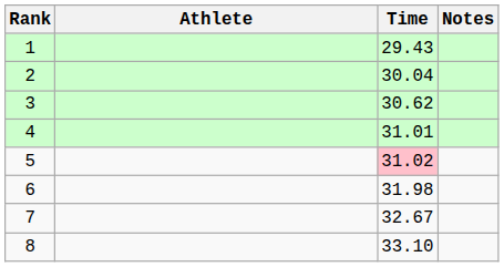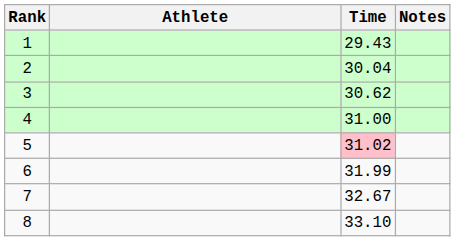 <table class="wikitable" style="text-align:center">
 <tr>
 <th>Rank</th>
 <th Style="width:18em">Athlete</th>
 <th>Time</th>
 <th>Notes</th>
 </tr>
 <tr style="background:#cfc">
 <td>1</td>
 <td style="text-align:left"></td>
 <td>29.43</td>
 <td></td>
 </tr>
 <tr style="background:#cfc">
 <td>2</td>
 <td style="text-align:left"></td>
 <td>30.04</td>
 <td></td>
 </tr>
 <tr style="background:#cfc">
 <td>3</td>
 <td style="text-align:left"></td>
 <td>30.62</td>
 <td></td>
 </tr>
 <tr style="background:#cfc">
 <td>4</td>
 <td style="text-align:left"></td>
-<td>31.01</td>
+<td>31.00</td>
 <td></td>
 </tr>
 <tr>
 <td>5</td>
 <td style="text-align:left"></td>
 <td style="background: pink;">31.02</td>
 <td></td>
 </tr>
 <tr>
 <td>6</td>
 <td style="text-align:left"></td>
-<td>31.98</td>
+<td>31.99</td>
 <td></td>
 </tr>
 <tr>
 <td>7</td>
 <td style="text-align:left"></td>
 <td>32.67</td>
 <td></td>
 </tr>
 <tr>
 <td>8</td>
 <td style="text-align:left"></td>
 <td>33.10</td>
 <td></td>
 </tr>
 </table>
